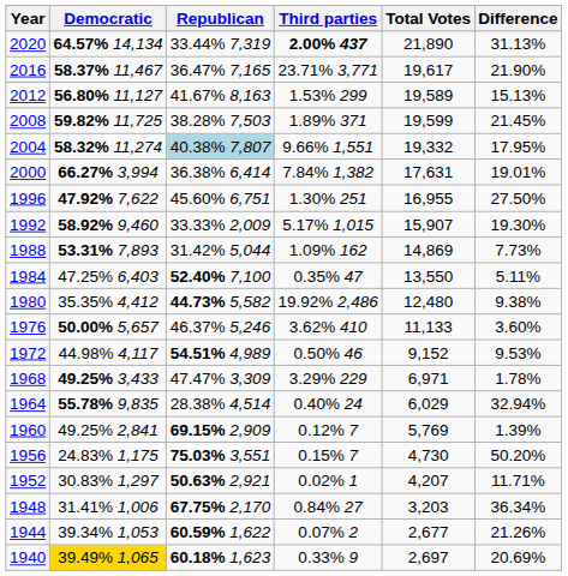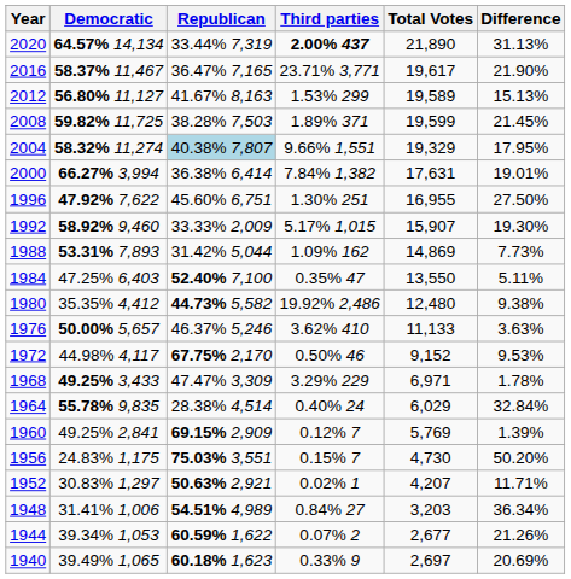 <table class="wikitable mw-collapsible" style="float:center; margin:1em; font-size:95%;">
 <tr style="background:lightgrey;">
 <th>Year</th>
 <th><a href='#'>Democratic</a></th>
 <th><a href='#'>Republican</a></th>
 <th><a href='#'>Third parties</a></th>
 <th>Total Votes</th>
 <th>Difference</th>
 </tr>
 <tr>
 <td align="center" ><a href='#'>2020</a></td>
 <td align="center" ><strong>64.57%</strong> <em>14,134</em></td>
 <td align="center" >33.44% <em>7,319</em></td>
 <td align="center" ><strong>2.00% <em>437</em></strong></td>
 <td align="center" >21,890</td>
 <td align="center" >31.13%</td>
 </tr>
 <tr>
 <td align="center" ><a href='#'>2016</a></td>
 <td align="center" ><strong>58.37%</strong> <em>11,467</em></td>
 <td align="center" >36.47% <em>7,165</em></td>
 <td align="center" >23.71% <em>3,771</em></td>
 <td align="center" >19,617</td>
 <td align="center" >21.90%</td>
 </tr>
 <tr>
 <td align="center" ><a href='#'>2012</a></td>
 <td align="center" ><strong>56.80%</strong> <em>11,127</em></td>
 <td align="center" >41.67% <em>8,163</em></td>
 <td align="center" >1.53% <em>299</em></td>
 <td align="center" >19,589</td>
 <td align="center" >15.13%</td>
 </tr>
 <tr>
 <td align="center" ><a href='#'>2008</a></td>
 <td align="center" ><strong>59.82%</strong> <em>11,725</em></td>
 <td align="center" >38.28% <em>7,503</em></td>
 <td align="center" >1.89% <em>371</em></td>
 <td align="center" >19,599</td>
 <td align="center" >21.45%</td>
 </tr>
 <tr>
 <td align="center" ><a href='#'>2004</a></td>
 <td align="center" ><strong>58.32%</strong> <em>11,274</em></td>
 <td align="center"  style="background: lightblue;">40.38% <em>7,807</em></td>
 <td align="center" >9.66% <em>1,551</em></td>
-<td align="center" >19,332</td>
+<td align="center" >19,329</td>
 <td align="center" >17.95%</td>
 </tr>
 <tr>
 <td align="center" ><a href='#'>2000</a></td>
 <td align="center" ><strong>66.27%</strong> <em>3,994</em></td>
 <td align="center" >36.38% <em>6,414</em></td>
 <td align="center" >7.84% <em>1,382</em></td>
 <td align="center" >17,631</td>
 <td align="center" >19.01%</td>
 </tr>
 <tr>
 <td align="center" ><a href='#'>1996</a></td>
 <td align="center" ><strong>47.92%</strong> <em>7,622</em></td>
 <td align="center" >45.60% <em>6,751</em></td>
 <td align="center" >1.30% <em>251</em></td>
 <td align="center" >16,955</td>
 <td align="center" >27.50%</td>
 </tr>
 <tr>
 <td align="center" ><a href='#'>1992</a></td>
 <td align="center" ><strong>58.92%</strong> <em>9,460</em></td>
 <td align="center" >33.33% <em>2,009</em></td>
 <td align="center" >5.17% <em>1,015</em></td>
 <td align="center" >15,907</td>
 <td align="center" >19.30%</td>
 </tr>
 <tr>
 <td align="center" ><a href='#'>1988</a></td>
 <td align="center" ><strong>53.31%</strong> <em>7,893</em></td>
 <td align="center" >31.42% <em>5,044</em></td>
 <td align="center" >1.09% <em>162</em></td>
 <td align="center" >14,869</td>
 <td align="center" >7.73%</td>
 </tr>
 <tr>
 <td align="center" ><a href='#'>1984</a></td>
 <td align="center" >47.25% <em>6,403</em></td>
 <td align="center" ><strong>52.40%</strong> <em>7,100</em></td>
 <td align="center" >0.35% <em>47</em></td>
 <td align="center" >13,550</td>
 <td align="center" >5.11%</td>
 </tr>
 <tr>
 <td align="center" ><a href='#'>1980</a></td>
 <td align="center" >35.35% <em>4,412</em></td>
 <td align="center" ><strong>44.73%</strong> <em>5,582</em></td>
 <td align="center" >19.92% <em>2,486</em></td>
 <td align="center" >12,480</td>
 <td align="center" >9.38%</td>
 </tr>
 <tr>
 <td align="center" ><a href='#'>1976</a></td>
 <td align="center" ><strong>50.00%</strong> <em>5,657</em></td>
 <td align="center" >46.37% <em>5,246</em></td>
 <td align="center" >3.62% <em>410</em></td>
 <td align="center" >11,133</td>
-<td align="center" >3.60%</td>
+<td align="center" >3.63%</td>
 </tr>
 <tr>
 <td align="center" ><a href='#'>1972</a></td>
 <td align="center" >44.98% <em>4,117</em></td>
-<td align="center" ><strong>54.51%</strong> <em>4,989</em></td>
+<td align="center" ><strong>67.75%</strong> <em>2,170</em></td>
 <td align="center" >0.50% <em>46</em></td>
 <td align="center" >9,152</td>
 <td align="center" >9.53%</td>
 </tr>
 <tr>
 <td align="center" ><a href='#'>1968</a></td>
 <td align="center" ><strong>49.25%</strong> <em>3,433</em></td>
 <td align="center" >47.47% <em>3,309</em></td>
 <td align="center" >3.29% <em>229</em></td>
 <td align="center" >6,971</td>
 <td align="center" >1.78%</td>
 </tr>
 <tr>
 <td align="center" ><a href='#'>1964</a></td>
 <td align="center" ><strong>55.78%</strong> <em>9,835</em></td>
 <td align="center" >28.38% <em>4,514</em></td>
 <td align="center" >0.40% <em>24</em></td>
 <td align="center" >6,029</td>
-<td align="center" >32.94%</td>
+<td align="center" >32.84%</td>
 </tr>
 <tr>
 <td align="center" ><a href='#'>1960</a></td>
 <td align="center" >49.25% <em>2,841</em></td>
 <td align="center" ><strong>69.15%</strong> <em>2,909</em></td>
 <td align="center" >0.12% <em>7</em></td>
 <td align="center" >5,769</td>
 <td align="center" >1.39%</td>
 </tr>
 <tr>
 <td align="center" ><a href='#'>1956</a></td>
 <td align="center" >24.83% <em>1,175</em></td>
 <td align="center" ><strong>75.03%</strong> <em>3,551</em></td>
 <td align="center" >0.15% <em>7</em></td>
 <td align="center" >4,730</td>
 <td align="center" >50.20%</td>
 </tr>
 <tr>
 <td align="center" ><a href='#'>1952</a></td>
 <td align="center" >30.83% <em>1,297</em></td>
 <td align="center" ><strong>50.63%</strong> <em>2,921</em></td>
 <td align="center" >0.02% <em>1</em></td>
 <td align="center" >4,207</td>
 <td align="center" >11.71%</td>
 </tr>
 <tr>
 <td align="center" ><a href='#'>1948</a></td>
 <td align="center" >31.41% <em>1,006</em></td>
-<td align="center" ><strong>67.75%</strong> <em>2,170</em></td>
+<td align="center" ><strong>54.51%</strong> <em>4,989</em></td>
 <td align="center" >0.84% <em>27</em></td>
 <td align="center" >3,203</td>
 <td align="center" >36.34%</td>
 </tr>
 <tr>
 <td align="center" ><a href='#'>1944</a></td>
 <td align="center" >39.34% <em>1,053</em></td>
 <td align="center" ><strong>60.59%</strong> <em>1,622</em></td>
 <td align="center" >0.07% <em>2</em></td>
 <td align="center" >2,677</td>
 <td align="center" >21.26%</td>
 </tr>
 <tr>
 <td align="center" ><a href='#'>1940</a></td>
-<td align="center"  style="background: gold;">39.49% <em>1,065</em></td>
+<td align="center" >39.49% <em>1,065</em></td>
 <td align="center" ><strong>60.18%</strong> <em>1,623</em></td>
 <td align="center" >0.33% <em>9</em></td>
 <td align="center" >2,697</td>
 <td align="center" >20.69%</td>
 </tr>
 </table>
